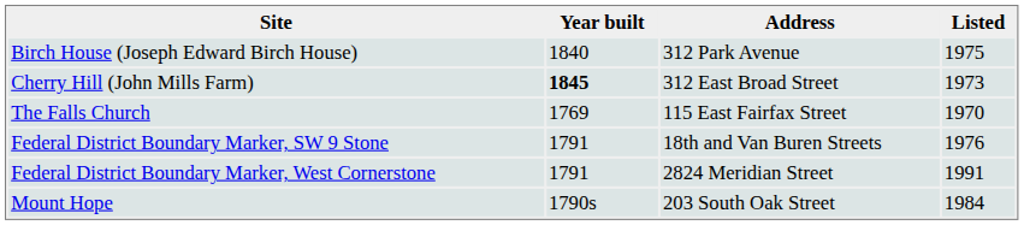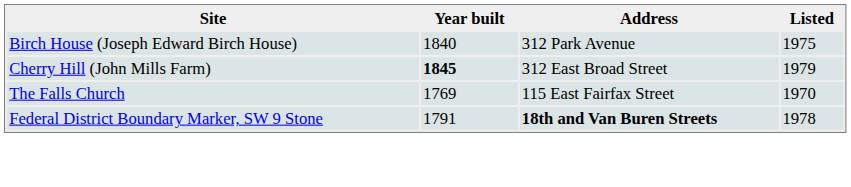 <table cellspacing="2" cellpadding="2" style="width: 60%; border-style:solid; border-width:1px; border-color:gray; background:#efefef; width:810px">
 <tr style="background:#efefef;">
 <th>Site</th>
 <th>Year built</th>
 <th>Address</th>
 <th>Listed</th>
 </tr>
 <tr style="vertical-align:top; text-align:center; background:#dce5e5; text-align:left;">
 <td><a href='#'>Birch House</a> (Joseph Edward Birch House)</td>
 <td>1840</td>
 <td>312 Park Avenue</td>
 <td>1975</td>
 </tr>
 <tr style="vertical-align:top; text-align:center; background:#dce5e5; text-align:left;">
 <td><a href='#'>Cherry Hill</a> (John Mills Farm)</td>
 <td><strong>1845</strong></td>
 <td>312 East Broad Street</td>
-<td>1973</td>
+<td>1979</td>
 </tr>
 <tr style="vertical-align:top; text-align:center; background:#dce5e5; text-align:left;">
 <td><a href='#'>The Falls Church</a></td>
 <td>1769</td>
 <td>115 East Fairfax Street</td>
 <td>1970</td>
 </tr>
 <tr style="vertical-align:top; text-align:center; background:#dce5e5; text-align:left;">
 <td><a href='#'>Federal District Boundary Marker, SW 9 Stone</a></td>
 <td>1791</td>
-<td style="text-align:left;">18th and Van Buren Streets</td>
-<td>1976</td>
-</tr>
-<tr style="vertical-align:top; text-align:center; background:#dce5e5; text-align:left;">
-<td><a href='#'>Federal District Boundary Marker, West Cornerstone</a></td>
-<td>1791</td>
-<td>2824 Meridian Street</td>
-<td>1991</td>
-</tr>
-<tr style="vertical-align:top; text-align:center; background:#dce5e5; text-align:left;">
-<td><a href='#'>Mount Hope</a></td>
-<td>1790s</td>
-<td>203 South Oak Street</td>
-<td>1984</td>
+<td style="text-align:left;"><strong>18th and Van Buren Streets</strong></td>
+<td>1978</td>
 </tr>
 </table>
